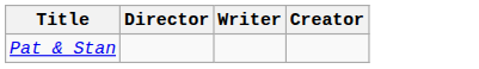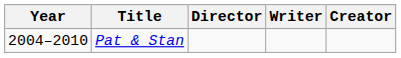 <table class="wikitable">
 <tr>
+<th>Year</th>
 <th>Title</th>
 <th>Director</th>
 <th>Writer</th>
 <th>Creator</th>
 </tr>
 <tr>
+<td>2004–2010</td>
 <td><em><a href='#'>Pat & Stan</a></em></td>
 <td></td>
 <td></td>
 <td></td>
 </tr>
 </table>
